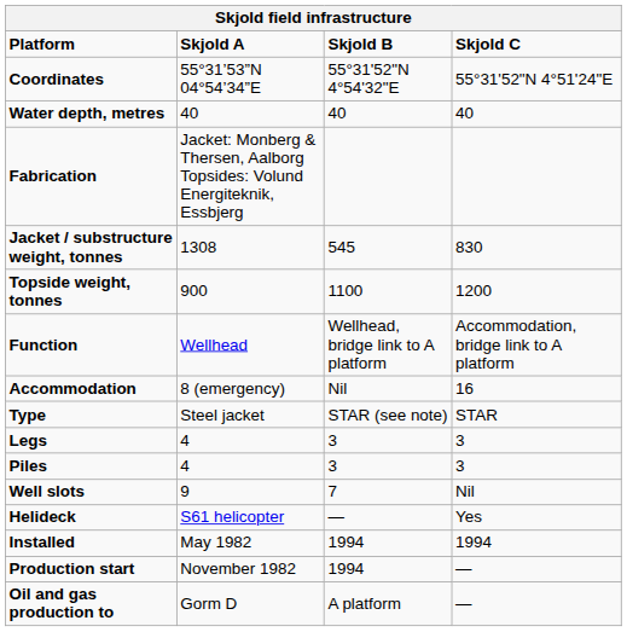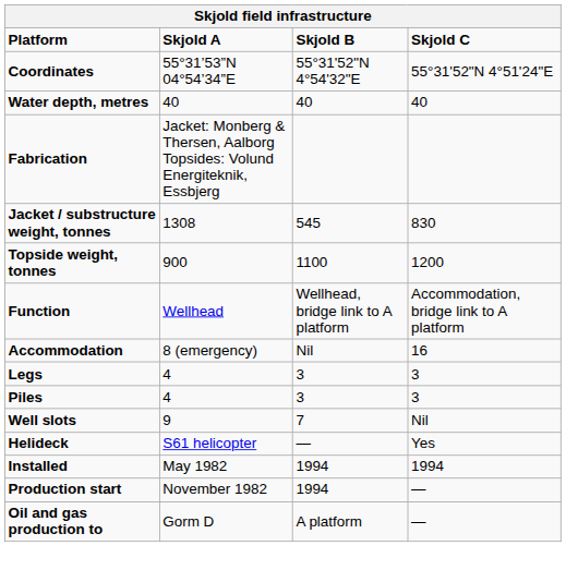 <table class="wikitable">
 <tr>
 <th colspan="4"><strong>Skjold field infrastructure</strong></th>
 </tr>
 <tr>
 <td><strong>Platform</strong></td>
 <td><strong>Skjold A</strong></td>
 <td><strong>Skjold B</strong></td>
 <td><strong>Skjold C</strong></td>
 </tr>
 <tr>
 <td><strong>Coordinates</strong></td>
 <td>55°31’53”N 04°54’34”E</td>
 <td>55°31'52"N 4°54'32"E</td>
 <td>55°31'52"N 4°51'24"E</td>
 </tr>
 <tr>
 <td><strong>Water depth, metres</strong></td>
 <td>40</td>
 <td>40</td>
 <td>40</td>
 </tr>
 <tr>
 <td><strong>Fabrication</strong></td>
 <td>Jacket: Monberg & Thersen, Aalborg<br>Topsides: Volund Energiteknik, Essbjerg</td>
 <td></td>
 <td></td>
 </tr>
 <tr>
 <td><strong>Jacket / substructure weight, tonnes</strong></td>
 <td>1308</td>
 <td>545</td>
 <td>830</td>
 </tr>
 <tr>
 <td><strong>Topside weight, tonnes</strong></td>
 <td>900</td>
 <td>1100</td>
 <td>1200</td>
 </tr>
 <tr>
 <td><strong>Function</strong></td>
 <td><a href='#'>Wellhead</a></td>
 <td>Wellhead, bridge link to A platform</td>
 <td>Accommodation, bridge link to A platform</td>
 </tr>
 <tr>
 <td><strong>Accommodation</strong></td>
 <td>8 (emergency)</td>
 <td>Nil</td>
 <td>16</td>
 </tr>
 <tr>
-<td><strong>Type</strong></td>
-<td>Steel jacket</td>
-<td>STAR (see note)</td>
-<td>STAR</td>
-</tr>
-<tr>
 <td><strong>Legs</strong></td>
 <td>4</td>
 <td>3</td>
 <td>3</td>
 </tr>
 <tr>
 <td><strong>Piles</strong></td>
 <td>4</td>
 <td>3</td>
 <td>3</td>
 </tr>
 <tr>
 <td><strong>Well slots</strong></td>
 <td>9</td>
 <td>7</td>
 <td>Nil</td>
 </tr>
 <tr>
 <td><strong>Helideck</strong></td>
 <td><a href='#'>S61 helicopter</a></td>
 <td>—</td>
 <td>Yes</td>
 </tr>
 <tr>
 <td><strong>Installed</strong></td>
 <td>May 1982</td>
 <td>1994</td>
 <td>1994</td>
 </tr>
 <tr>
 <td><strong>Production start</strong></td>
 <td>November 1982</td>
 <td>1994</td>
 <td>—</td>
 </tr>
 <tr>
 <td><strong>Oil and gas production to</strong></td>
 <td>Gorm D</td>
 <td>A platform</td>
 <td>—</td>
 </tr>
 </table>
